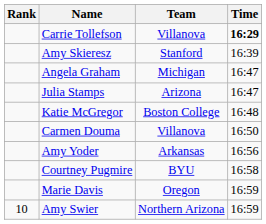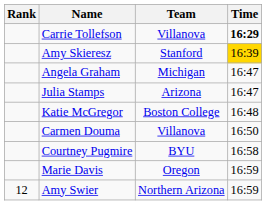 <table class="wikitable sortable" style="text-align:center">
 <tr>
 <th>Rank</th>
 <th>Name</th>
 <th>Team</th>
 <th>Time</th>
 </tr>
 <tr>
 <td></td>
 <td align=left> <a href='#'>Carrie Tollefson</a></td>
 <td><a href='#'>Villanova</a></td>
 <td><strong>16:29</strong></td>
 </tr>
 <tr>
 <td></td>
 <td align=left> <a href='#'>Amy Skieresz</a></td>
 <td><a href='#'>Stanford</a></td>
-<td>16:39</td>
+<td style="background: gold;">16:39</td>
 </tr>
 <tr>
 <td></td>
 <td align=left> <a href='#'>Angela Graham</a></td>
 <td><a href='#'>Michigan</a></td>
 <td>16:47</td>
 </tr>
 <tr>
 <td></td>
 <td align=left> <a href='#'>Julia Stamps</a></td>
 <td><a href='#'>Arizona</a></td>
 <td>16:47</td>
 </tr>
 <tr>
 <td></td>
 <td align=left> <a href='#'>Katie McGregor</a></td>
 <td><a href='#'>Boston College</a></td>
 <td>16:48</td>
 </tr>
 <tr>
 <td></td>
 <td align=left> <a href='#'>Carmen Douma</a></td>
 <td><a href='#'>Villanova</a></td>
 <td>16:50</td>
 </tr>
 <tr>
 <td></td>
-<td align=left> <a href='#'>Amy Yoder</a></td>
-<td><a href='#'>Arkansas</a></td>
-<td>16:56</td>
-</tr>
-<tr>
-<td></td>
 <td align=left> <a href='#'>Courtney Pugmire</a></td>
 <td><a href='#'>BYU</a></td>
 <td>16:58</td>
 </tr>
 <tr>
 <td></td>
 <td align=left> <a href='#'>Marie Davis</a></td>
 <td><a href='#'>Oregon</a></td>
 <td>16:59</td>
 </tr>
 <tr>
-<td>10</td>
+<td>12</td>
 <td align=left> <a href='#'>Amy Swier</a></td>
 <td><a href='#'>Northern Arizona</a></td>
 <td>16:59</td>
 </tr>
 </table>
